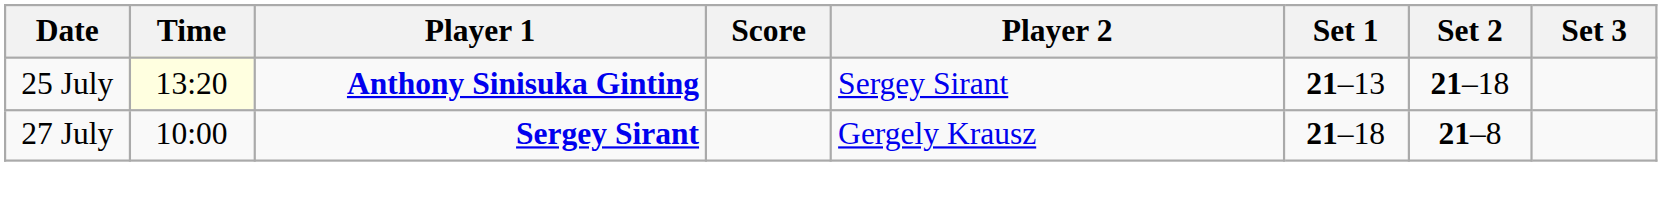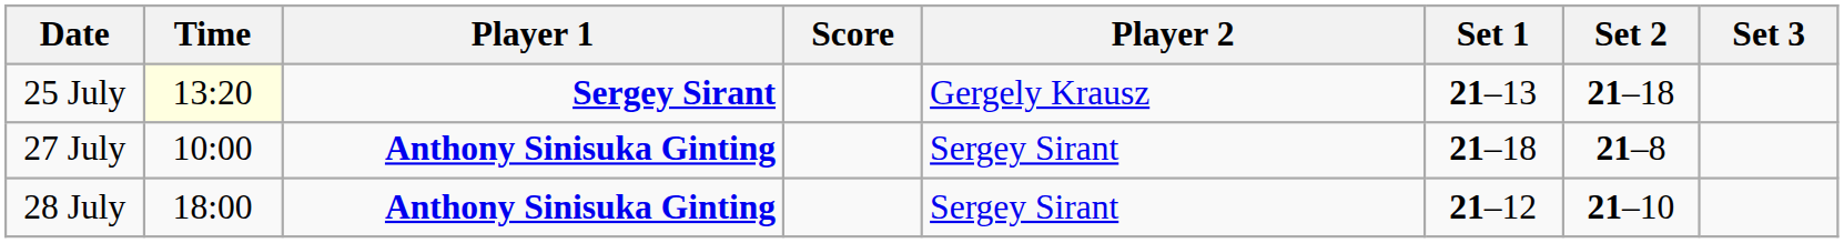 <table class="wikitable" style="font-size:90%; text-align:center">
 <tr>
 <th width="50">Date</th>
 <th width="50">Time</th>
 <th width="200">Player 1</th>
 <th width="50">Score</th>
 <th width="200">Player 2</th>
 <th width="50">Set 1</th>
 <th width="50">Set 2</th>
 <th width="50">Set 3</th>
 </tr>
 <tr>
 <td>25 July</td>
 <td style="background: lightyellow;">13:20</td>
-<td align="right"><strong><a href='#'>Anthony Sinisuka Ginting</a> </strong></td>
+<td align="right"><strong><a href='#'>Sergey Sirant</a></strong> </td>
 <td> </td>
-<td align="left"> <a href='#'>Sergey Sirant</a></td>
+<td align="left"> <a href='#'>Gergely Krausz</a></td>
 <td><strong>21</strong>–13</td>
 <td><strong>21</strong>–18</td>
 <td></td>
 </tr>
 <tr>
 <td>27 July</td>
 <td>10:00</td>
-<td align="right"><strong><a href='#'>Sergey Sirant</a></strong> </td>
+<td align="right"><strong><a href='#'>Anthony Sinisuka Ginting</a> </strong></td>
 <td> </td>
-<td align="left"> <a href='#'>Gergely Krausz</a></td>
+<td align="left"> <a href='#'>Sergey Sirant</a></td>
 <td><strong>21</strong>–18</td>
 <td><strong>21</strong>–8</td>
 <td></td>
 </tr>
+<tr>
+<td>28 July</td>
+<td>18:00</td>
+<td align="right"><strong><a href='#'>Anthony Sinisuka Ginting</a> </strong></td>
+<td> </td>
+<td align="left"> <a href='#'>Sergey Sirant</a></td>
+<td><strong>21</strong>–12</td>
+<td><strong>21</strong>–10</td>
+<td></td>
+</tr>
 </table>
